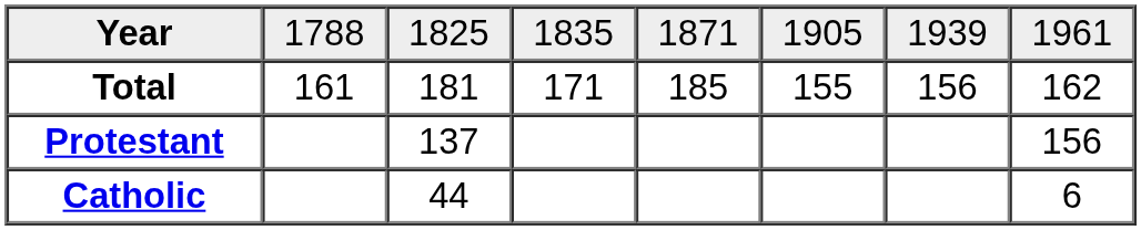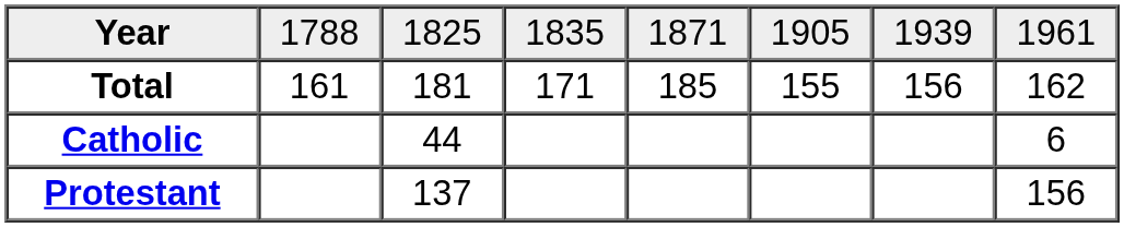 <table border="1" cellpadding="2" cellspacing="0" width="500">
 <tr bgcolor="#eeeeee" align="center">
 <td><strong>Year</strong></td>
 <td>1788</td>
 <td>1825</td>
 <td>1835</td>
 <td>1871</td>
 <td>1905</td>
 <td>1939</td>
 <td>1961</td>
 </tr>
 <tr align="center">
 <td><strong>Total</strong></td>
 <td>161</td>
 <td>181</td>
 <td>171</td>
 <td>185</td>
 <td>155</td>
 <td>156</td>
 <td>162</td>
 </tr>
 <tr align="center">
+<td><strong><a href='#'>Catholic</a></strong></td>
+<td> </td>
+<td>44</td>
+<td> </td>
+<td> </td>
+<td> </td>
+<td> </td>
+<td>6</td>
+</tr>
+<tr align="center">
 <td><strong><a href='#'>Protestant</a></strong></td>
 <td> </td>
 <td>137</td>
 <td> </td>
 <td> </td>
 <td> </td>
 <td> </td>
 <td>156</td>
 </tr>
-<tr align="center">
-<td><strong><a href='#'>Catholic</a></strong></td>
-<td> </td>
-<td>44</td>
-<td> </td>
-<td> </td>
-<td> </td>
-<td> </td>
-<td>6</td>
-</tr>
 </table>
